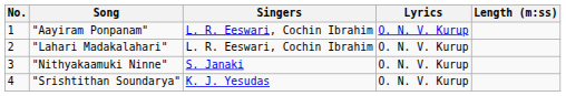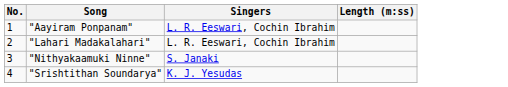 <table class="wikitable" style="font-size:95%;">
 <tr>
 <th>No.</th>
 <th>Song</th>
 <th>Singers</th>
-<th>Lyrics</th>
 <th>Length (m:ss)</th>
 </tr>
 <tr>
 <td>1</td>
 <td>"Aayiram Ponpanam"</td>
 <td><a href='#'>L. R. Eeswari</a>, Cochin Ibrahim</td>
-<td><a href='#'>O. N. V. Kurup</a></td>
 <td></td>
 </tr>
 <tr>
 <td>2</td>
 <td>"Lahari Madakalahari"</td>
 <td>L. R. Eeswari, Cochin Ibrahim</td>
-<td>O. N. V. Kurup</td>
 <td></td>
 </tr>
 <tr>
 <td>3</td>
 <td>"Nithyakaamuki Ninne"</td>
 <td><a href='#'>S. Janaki</a></td>
-<td>O. N. V. Kurup</td>
 <td></td>
 </tr>
 <tr>
 <td>4</td>
 <td>"Srishtithan Soundarya"</td>
 <td><a href='#'>K. J. Yesudas</a></td>
-<td>O. N. V. Kurup</td>
 <td></td>
 </tr>
 </table>
